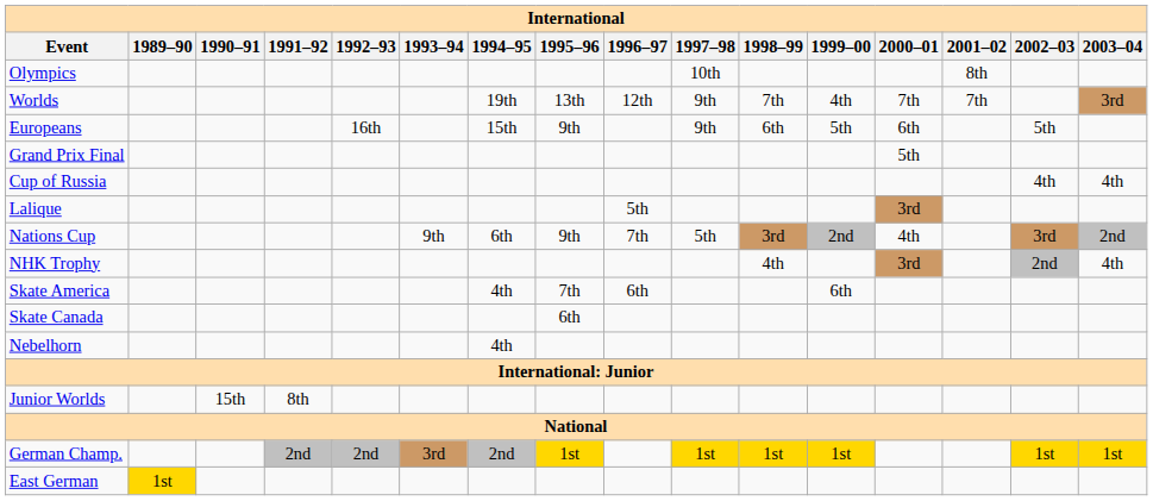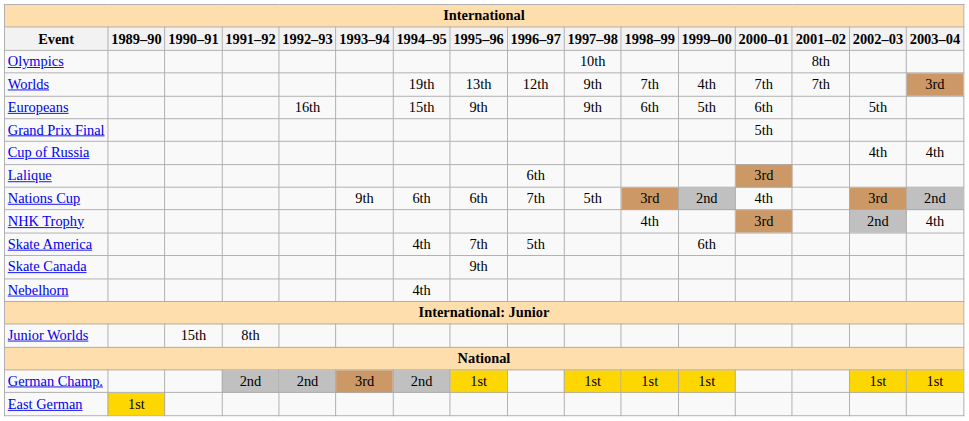 <table class="wikitable" style="text-align:center">
 <tr>
 <th style="background-color: #ffdead; " colspan=16 align=center><strong>International</strong></th>
 </tr>
 <tr>
 <th>Event</th>
 <th>1989–90</th>
 <th>1990–91</th>
 <th>1991–92</th>
 <th>1992–93</th>
 <th>1993–94</th>
 <th>1994–95</th>
 <th>1995–96</th>
 <th>1996–97</th>
 <th>1997–98</th>
 <th>1998–99</th>
 <th>1999–00</th>
 <th>2000–01</th>
 <th>2001–02</th>
 <th>2002–03</th>
 <th>2003–04</th>
 </tr>
 <tr>
 <td align=left><a href='#'>Olympics</a></td>
 <td></td>
 <td></td>
 <td></td>
 <td></td>
 <td></td>
 <td></td>
 <td></td>
 <td></td>
 <td>10th</td>
 <td></td>
 <td></td>
 <td></td>
 <td>8th</td>
 <td></td>
 <td></td>
 </tr>
 <tr>
 <td align=left><a href='#'>Worlds</a></td>
 <td></td>
 <td></td>
 <td></td>
 <td></td>
 <td></td>
 <td>19th</td>
 <td>13th</td>
 <td>12th</td>
 <td>9th</td>
 <td>7th</td>
 <td>4th</td>
 <td>7th</td>
 <td>7th</td>
 <td></td>
 <td bgcolor=cc9966>3rd</td>
 </tr>
 <tr>
 <td align=left><a href='#'>Europeans</a></td>
 <td></td>
 <td></td>
 <td></td>
 <td>16th</td>
 <td></td>
 <td>15th</td>
 <td>9th</td>
 <td></td>
 <td>9th</td>
 <td>6th</td>
 <td>5th</td>
 <td>6th</td>
 <td></td>
 <td>5th</td>
 <td></td>
 </tr>
 <tr>
 <td align=left><a href='#'>Grand Prix Final</a></td>
 <td></td>
 <td></td>
 <td></td>
 <td></td>
 <td></td>
 <td></td>
 <td></td>
 <td></td>
 <td></td>
 <td></td>
 <td></td>
 <td>5th</td>
 <td></td>
 <td></td>
 <td></td>
 </tr>
 <tr>
 <td align=left><a href='#'>Cup of Russia</a></td>
 <td></td>
 <td></td>
 <td></td>
 <td></td>
 <td></td>
 <td></td>
 <td></td>
 <td></td>
 <td></td>
 <td></td>
 <td></td>
 <td></td>
 <td></td>
 <td>4th</td>
 <td>4th</td>
 </tr>
 <tr>
 <td align=left><a href='#'>Lalique</a></td>
 <td></td>
 <td></td>
 <td></td>
 <td></td>
 <td></td>
 <td></td>
 <td></td>
-<td>5th</td>
+<td>6th</td>
 <td></td>
 <td></td>
 <td></td>
 <td bgcolor=cc9966>3rd</td>
 <td></td>
 <td></td>
 <td></td>
 </tr>
 <tr>
 <td align=left><a href='#'>Nations Cup</a></td>
 <td></td>
 <td></td>
 <td></td>
 <td></td>
 <td>9th</td>
 <td>6th</td>
-<td>9th</td>
+<td>6th</td>
 <td>7th</td>
 <td>5th</td>
 <td bgcolor=cc9966>3rd</td>
 <td bgcolor=silver>2nd</td>
 <td>4th</td>
 <td></td>
 <td bgcolor=cc9966>3rd</td>
 <td bgcolor=silver>2nd</td>
 </tr>
 <tr>
 <td align=left><a href='#'>NHK Trophy</a></td>
 <td></td>
 <td></td>
 <td></td>
 <td></td>
 <td></td>
 <td></td>
 <td></td>
 <td></td>
 <td></td>
 <td>4th</td>
 <td></td>
 <td bgcolor=cc9966>3rd</td>
 <td></td>
 <td bgcolor=silver>2nd</td>
 <td>4th</td>
 </tr>
 <tr>
 <td align=left><a href='#'>Skate America</a></td>
 <td></td>
 <td></td>
 <td></td>
 <td></td>
 <td></td>
 <td>4th</td>
 <td>7th</td>
-<td>6th</td>
+<td>5th</td>
 <td></td>
 <td></td>
 <td>6th</td>
 <td></td>
 <td></td>
 <td></td>
 <td></td>
 </tr>
 <tr>
 <td align=left><a href='#'>Skate Canada</a></td>
 <td></td>
 <td></td>
 <td></td>
 <td></td>
 <td></td>
 <td></td>
-<td>6th</td>
+<td>9th</td>
 <td></td>
 <td></td>
 <td></td>
 <td></td>
 <td></td>
 <td></td>
 <td></td>
 <td></td>
 </tr>
 <tr>
 <td align=left><a href='#'>Nebelhorn</a></td>
 <td></td>
 <td></td>
 <td></td>
 <td></td>
 <td></td>
 <td>4th</td>
 <td></td>
 <td></td>
 <td></td>
 <td></td>
 <td></td>
 <td></td>
 <td></td>
 <td></td>
 <td></td>
 </tr>
 <tr>
 <th style="background-color: #ffdead; " colspan=16 align=center><strong>International: Junior</strong></th>
 </tr>
 <tr>
 <td align=left><a href='#'>Junior Worlds</a></td>
 <td></td>
 <td>15th</td>
 <td>8th</td>
 <td></td>
 <td></td>
 <td></td>
 <td></td>
 <td></td>
 <td></td>
 <td></td>
 <td></td>
 <td></td>
 <td></td>
 <td></td>
 <td></td>
 </tr>
 <tr>
 <th style="background-color: #ffdead; " colspan=16 align=center><strong>National</strong></th>
 </tr>
 <tr>
 <td align=left><a href='#'>German Champ.</a></td>
 <td></td>
 <td></td>
 <td bgcolor=silver>2nd</td>
 <td bgcolor=silver>2nd</td>
 <td bgcolor=cc9966>3rd</td>
 <td bgcolor=silver>2nd</td>
 <td bgcolor=gold>1st</td>
 <td></td>
 <td bgcolor=gold>1st</td>
 <td bgcolor=gold>1st</td>
 <td bgcolor=gold>1st</td>
 <td></td>
 <td></td>
 <td bgcolor=gold>1st</td>
 <td bgcolor=gold>1st</td>
 </tr>
 <tr>
 <td align=left><a href='#'>East German</a></td>
 <td bgcolor=gold>1st</td>
 <td></td>
 <td></td>
 <td></td>
 <td></td>
 <td></td>
 <td></td>
 <td></td>
 <td></td>
 <td></td>
 <td></td>
 <td></td>
 <td></td>
 <td></td>
 <td></td>
 </tr>
 </table>
